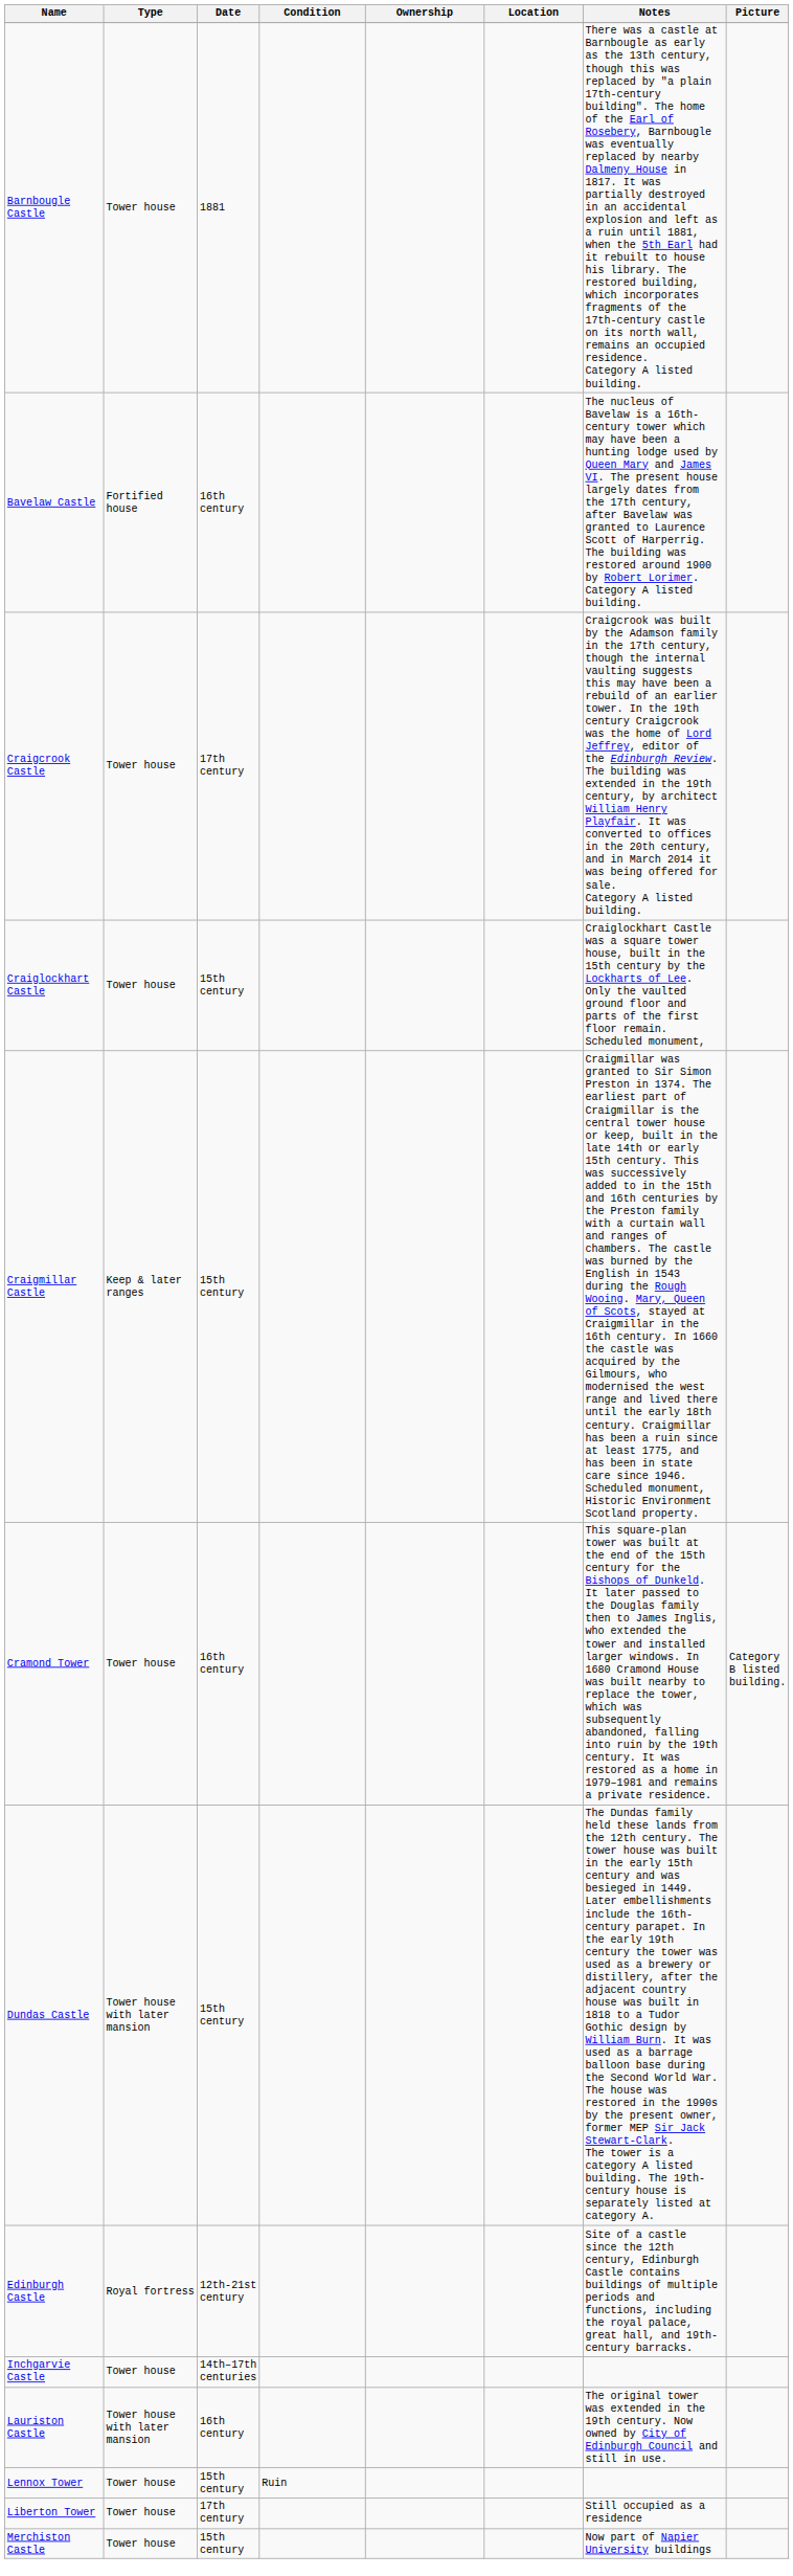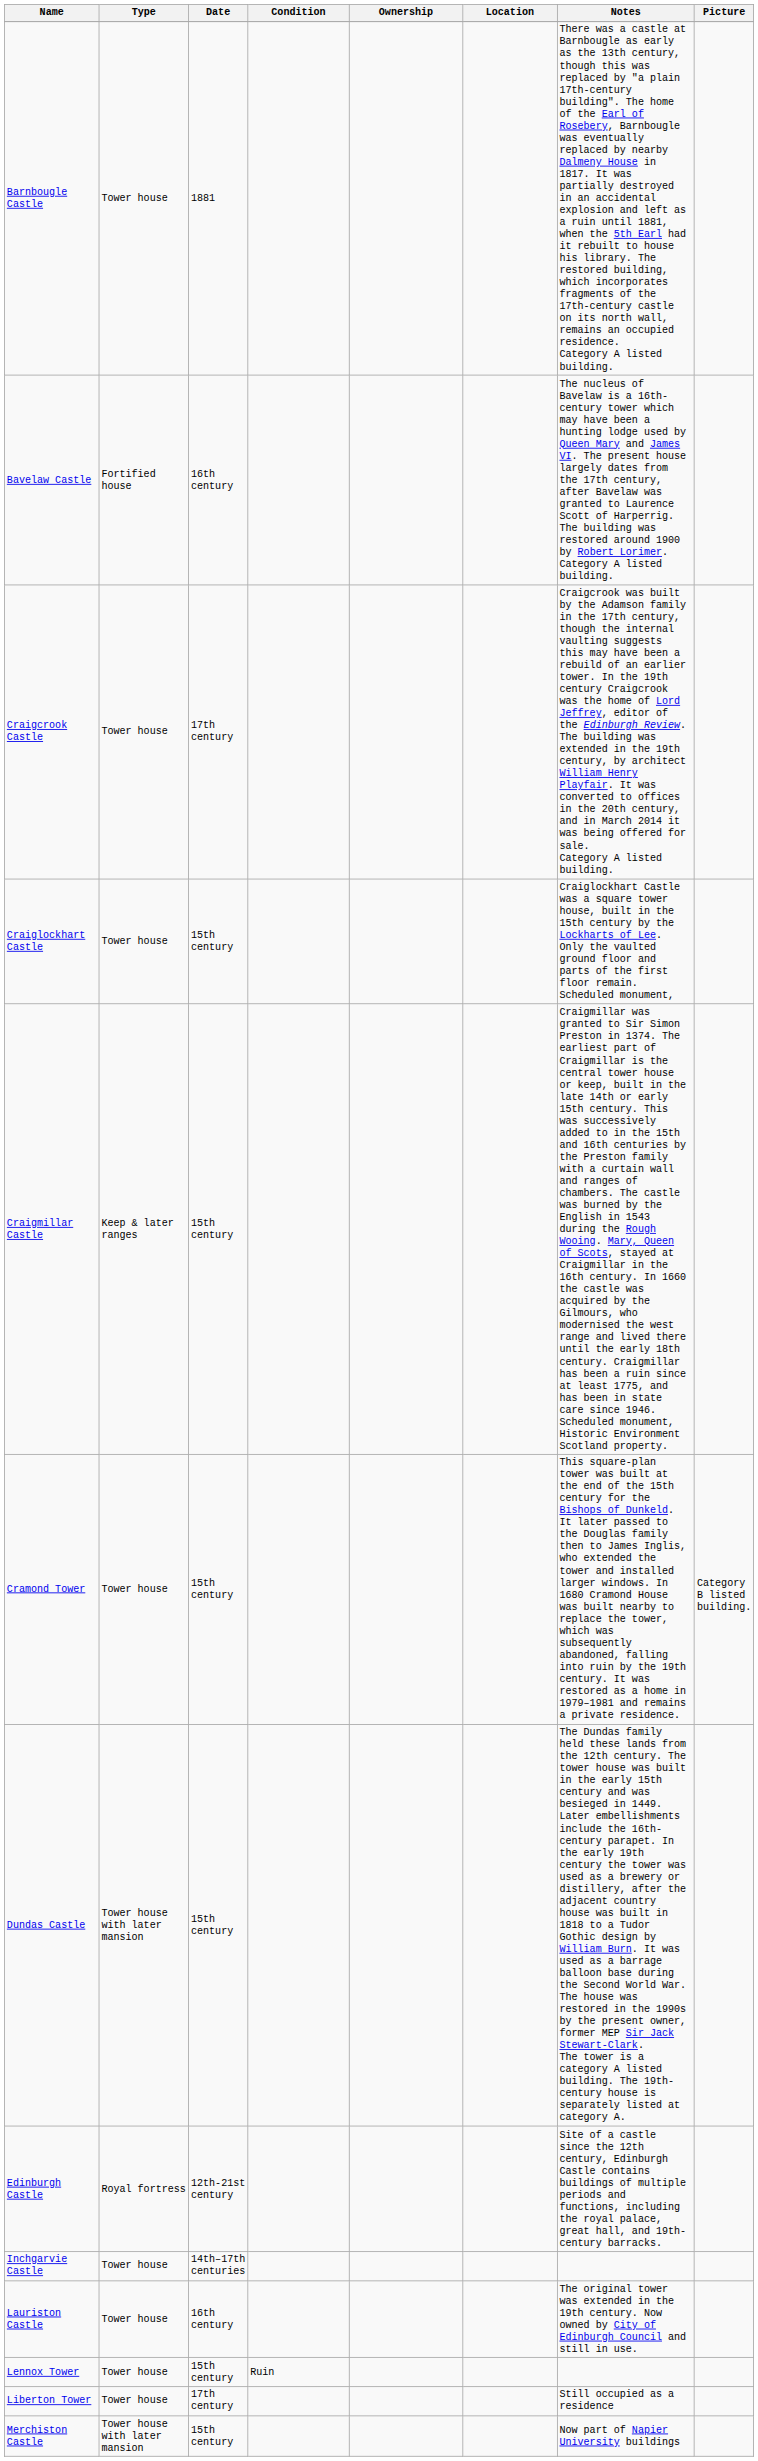 <table class="wikitable sortable" style="font-size:90%">
 <tr>
 <th style="width:13%;">Name</th>
 <th style="width:13%;">Type</th>
 <th style="width:6%;">Date</th>
 <th style="width:15%;">Condition</th>
 <th style="width:17%;">Ownership</th>
 <th style="width:14%;">Location</th>
 <th style="width:20%;">Notes</th>
 <th style="width:20%;">Picture</th>
 </tr>
 <tr>
 </tr>
 <tr>
 <td><a href='#'>Barnbougle Castle</a></td>
 <td>Tower house</td>
 <td>1881</td>
 <td></td>
 <td></td>
 <td></td>
 <td>There was a castle at Barnbougle as early as the 13th century, though this was replaced by "a plain 17th-century building". The home of the <a href='#'>Earl of Rosebery</a>, Barnbougle was eventually replaced by nearby <a href='#'>Dalmeny House</a> in 1817. It was partially destroyed in an accidental explosion and left as a ruin until 1881, when the <a href='#'>5th Earl</a> had it rebuilt to house his library.  The restored building, which incorporates fragments of the 17th-century castle on its north wall, remains an occupied residence.<br>Category A listed building.</td>
 <td></td>
 </tr>
 <tr>
 <td><a href='#'>Bavelaw Castle</a></td>
 <td>Fortified house</td>
 <td>16th century</td>
 <td></td>
 <td></td>
 <td></td>
 <td>The nucleus of Bavelaw is a 16th-century tower which may have been a hunting lodge used by <a href='#'>Queen Mary</a> and <a href='#'>James VI</a>. The present house largely dates from the 17th century, after Bavelaw was granted to Laurence Scott of Harperrig. The building was restored around 1900 by <a href='#'>Robert Lorimer</a>.<br>Category A listed building.</td>
 <td></td>
 </tr>
 <tr>
 <td><a href='#'>Craigcrook Castle</a></td>
 <td>Tower house</td>
 <td>17th century</td>
 <td></td>
 <td></td>
 <td></td>
 <td>Craigcrook was built by the Adamson family in the 17th century, though the internal vaulting suggests this may have been a rebuild of an earlier tower. In the 19th century Craigcrook was the home of <a href='#'>Lord Jeffrey</a>, editor of the <em><a href='#'>Edinburgh Review</a></em>. The building was extended in the 19th century, by architect <a href='#'>William Henry Playfair</a>. It was converted to offices in the 20th century, and in March 2014 it was being offered for sale.<br>Category A listed building.</td>
 <td></td>
 </tr>
 <tr>
 <td><a href='#'>Craiglockhart Castle</a></td>
 <td>Tower house</td>
 <td>15th century</td>
 <td></td>
 <td></td>
 <td></td>
 <td>Craiglockhart Castle was a square tower house, built in the 15th century by the <a href='#'>Lockharts of Lee</a>. Only the vaulted ground floor and parts of the first floor remain.<br>Scheduled monument,</td>
 <td></td>
 </tr>
 <tr>
 <td><a href='#'>Craigmillar Castle</a></td>
 <td>Keep & later ranges</td>
 <td>15th century</td>
 <td></td>
 <td></td>
 <td></td>
 <td>Craigmillar was granted to Sir Simon Preston in 1374. The earliest part of Craigmillar is the central tower house or keep, built in the late 14th or early 15th century. This was successively added to in the 15th and 16th centuries by the Preston family with a curtain wall and ranges of chambers. The castle was burned by the English in 1543 during the <a href='#'>Rough Wooing</a>. <a href='#'>Mary, Queen of Scots</a>, stayed at Craigmillar in the 16th century. In 1660 the castle was acquired by the Gilmours, who modernised the west range and lived there until the early 18th century. Craigmillar has been a ruin since at least 1775, and has been in state care since 1946.<br>Scheduled monument, Historic Environment Scotland property.</td>
 <td></td>
 </tr>
 <tr>
 <td><a href='#'>Cramond Tower</a></td>
 <td>Tower house</td>
-<td>16th century</td>
+<td>15th century</td>
 <td></td>
 <td></td>
 <td></td>
 <td>This square-plan tower was built at the end of the 15th century for the <a href='#'>Bishops of Dunkeld</a>. It later passed to the Douglas family then to James Inglis, who extended the tower and installed larger windows. In 1680 Cramond House was built nearby to replace the tower, which was subsequently abandoned, falling into ruin by the 19th century. It was restored as a home in 1979–1981 and remains a private residence.</td>
 <td><br>Category B listed building.</td>
 </tr>
 <tr>
 <td><a href='#'>Dundas Castle</a></td>
 <td>Tower house with later mansion</td>
 <td>15th century</td>
 <td></td>
 <td></td>
 <td></td>
 <td>The Dundas family held these lands from the 12th century. The tower house was built in the early 15th century and was besieged in 1449.  Later embellishments include the 16th-century parapet. In the early 19th century the tower was used as a brewery or distillery, after the adjacent country house was built in 1818 to a Tudor Gothic design by <a href='#'>William Burn</a>. It was used as a barrage balloon base during the Second World War. The house was restored in the 1990s by the present owner, former MEP <a href='#'>Sir Jack Stewart-Clark</a>.<br>The tower is a category A listed building. The 19th-century house is separately listed at category A.</td>
 <td></td>
 </tr>
 <tr>
 <td><a href='#'>Edinburgh Castle</a></td>
 <td>Royal fortress</td>
 <td>12th-21st century</td>
 <td></td>
 <td></td>
 <td></td>
 <td>Site of a castle since the 12th century, Edinburgh Castle contains buildings of multiple periods and functions, including the royal palace, great hall, and 19th-century barracks.</td>
 <td></td>
 </tr>
 <tr>
 <td><a href='#'>Inchgarvie Castle</a></td>
 <td>Tower house</td>
 <td>14th–17th centuries</td>
 <td></td>
 <td></td>
 <td></td>
 <td></td>
 <td></td>
 </tr>
 <tr>
 <td><a href='#'>Lauriston Castle</a></td>
-<td>Tower house with later mansion</td>
+<td>Tower house</td>
 <td>16th century</td>
 <td></td>
 <td></td>
 <td></td>
 <td>The original tower was extended in the 19th century. Now owned by <a href='#'>City of Edinburgh Council</a> and still in use.</td>
 <td></td>
 </tr>
 <tr>
 <td><a href='#'>Lennox Tower</a></td>
 <td>Tower house</td>
 <td>15th century</td>
 <td>Ruin</td>
 <td></td>
 <td></td>
 <td></td>
 <td></td>
 </tr>
 <tr>
 <td><a href='#'>Liberton Tower</a></td>
 <td>Tower house</td>
 <td>17th century</td>
 <td></td>
 <td></td>
 <td></td>
 <td>Still occupied as a residence</td>
 <td></td>
 </tr>
 <tr>
 <td><a href='#'>Merchiston Castle</a></td>
-<td>Tower house</td>
+<td>Tower house with later mansion</td>
 <td>15th century</td>
 <td></td>
 <td></td>
 <td></td>
 <td>Now part of <a href='#'>Napier University</a> buildings</td>
 <td></td>
 </tr>
 </table>
